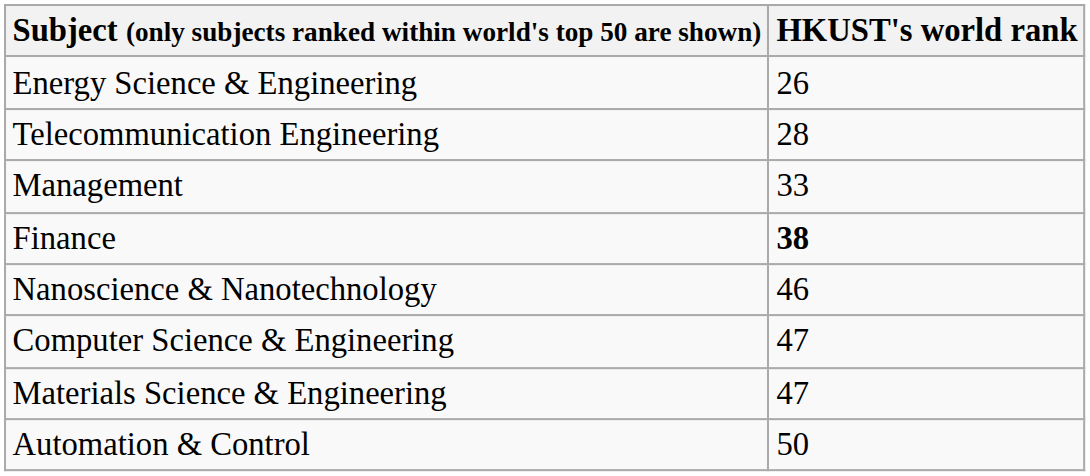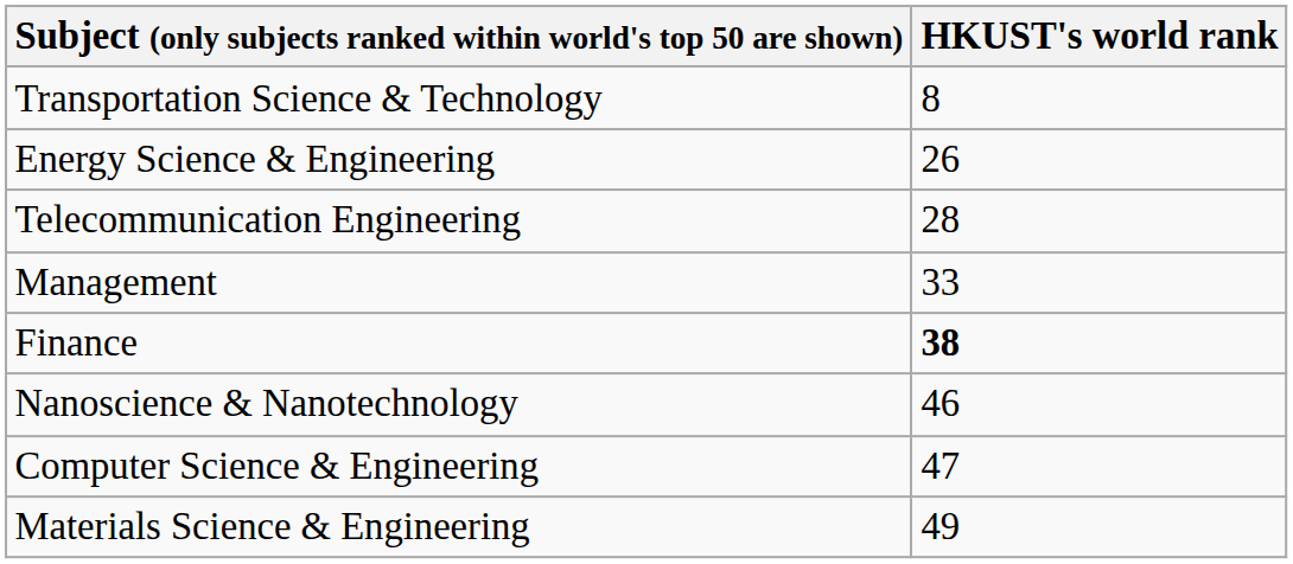 <table class="wikitable sortable">
 <tr>
 <th>Subject <small>(only subjects ranked within world's top 50 are shown)</small></th>
 <th>HKUST's world rank</th>
+</tr>
+<tr>
+<td>Transportation Science & Technology</td>
+<td>8</td>
 </tr>
 <tr>
 <td>Energy Science & Engineering</td>
 <td>26</td>
 </tr>
 <tr>
 <td>Telecommunication Engineering</td>
 <td>28</td>
 </tr>
 <tr>
 <td>Management</td>
 <td>33</td>
 </tr>
 <tr>
 <td>Finance</td>
 <td><strong>38</strong></td>
 </tr>
 <tr>
 <td>Nanoscience & Nanotechnology</td>
 <td>46</td>
 </tr>
 <tr>
 <td>Computer Science & Engineering</td>
 <td>47</td>
 </tr>
 <tr>
 <td>Materials Science & Engineering</td>
-<td>47</td>
-</tr>
-<tr>
-<td>Automation & Control</td>
-<td>50</td>
+<td>49</td>
 </tr>
 </table>
